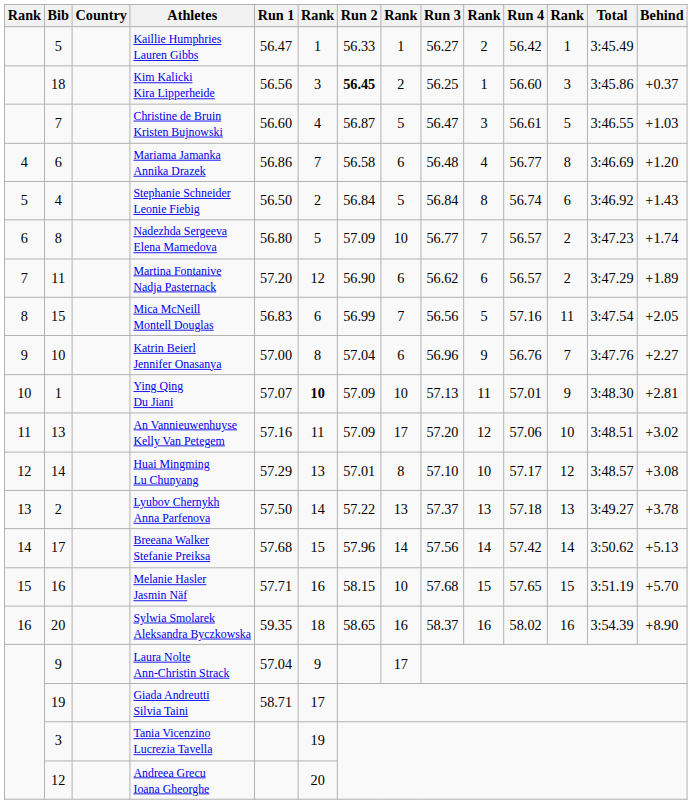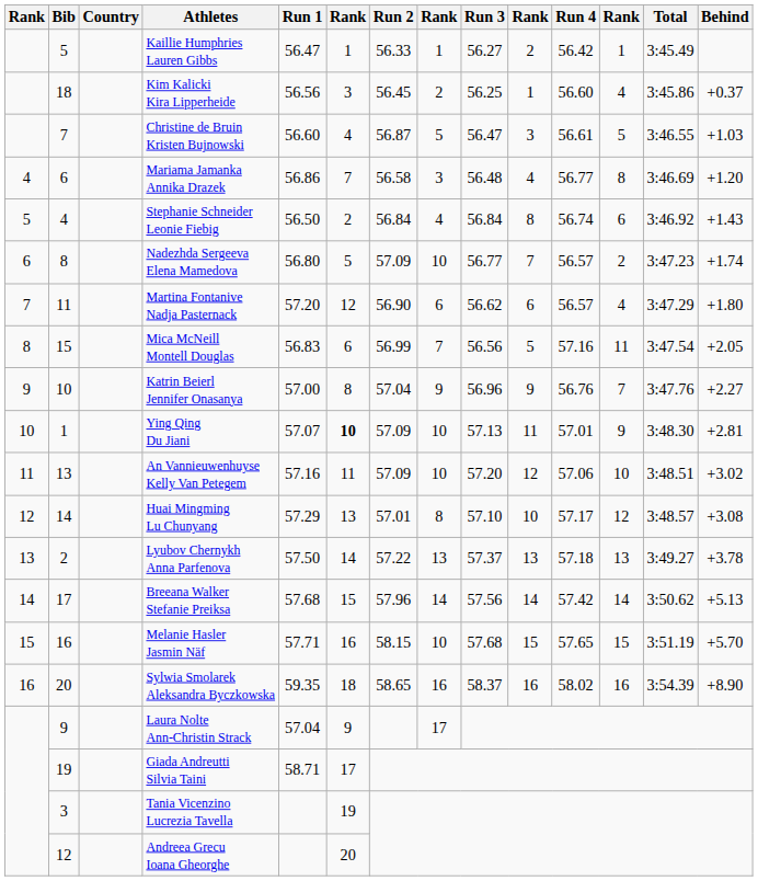 <table class="wikitable sortable" style="text-align:center">
 <tr>
 <th>Rank</th>
 <th>Bib</th>
 <th>Country</th>
 <th>Athletes</th>
 <th>Run 1</th>
 <th>Rank</th>
 <th>Run 2</th>
 <th>Rank</th>
 <th>Run 3</th>
 <th>Rank</th>
 <th>Run 4</th>
 <th>Rank</th>
 <th>Total</th>
 <th>Behind</th>
 </tr>
 <tr>
 <td></td>
 <td>5</td>
 <td align=left></td>
 <td align=left><small><a href='#'>Kaillie Humphries</a><br><a href='#'>Lauren Gibbs</a></small></td>
 <td>56.47</td>
 <td>1</td>
 <td>56.33</td>
 <td>1</td>
 <td>56.27</td>
 <td>2</td>
 <td>56.42</td>
 <td>1</td>
 <td>3:45.49</td>
 <td></td>
 </tr>
 <tr>
 <td></td>
 <td>18</td>
 <td align=left></td>
 <td align=left><small><a href='#'>Kim Kalicki</a><br><a href='#'>Kira Lipperheide</a></small></td>
 <td>56.56</td>
 <td>3</td>
-<td><strong>56.45</strong></td>
+<td>56.45</td>
 <td>2</td>
 <td>56.25</td>
 <td>1</td>
 <td>56.60</td>
-<td>3</td>
+<td>4</td>
 <td>3:45.86</td>
 <td>+0.37</td>
 </tr>
 <tr>
 <td></td>
 <td>7</td>
 <td align=left></td>
 <td align=left><small><a href='#'>Christine de Bruin</a><br><a href='#'>Kristen Bujnowski</a></small></td>
 <td>56.60</td>
 <td>4</td>
 <td>56.87</td>
 <td>5</td>
 <td>56.47</td>
 <td>3</td>
 <td>56.61</td>
 <td>5</td>
 <td>3:46.55</td>
 <td>+1.03</td>
 </tr>
 <tr>
 <td>4</td>
 <td>6</td>
 <td align=left></td>
 <td align=left><small><a href='#'>Mariama Jamanka</a><br><a href='#'>Annika Drazek</a></small></td>
 <td>56.86</td>
 <td>7</td>
 <td>56.58</td>
-<td>6</td>
+<td>3</td>
 <td>56.48</td>
 <td>4</td>
 <td>56.77</td>
 <td>8</td>
 <td>3:46.69</td>
 <td>+1.20</td>
 </tr>
 <tr>
 <td>5</td>
 <td>4</td>
 <td align=left></td>
 <td align=left><small><a href='#'>Stephanie Schneider</a><br><a href='#'>Leonie Fiebig</a></small></td>
 <td>56.50</td>
 <td>2</td>
 <td>56.84</td>
-<td>5</td>
+<td>4</td>
 <td>56.84</td>
 <td>8</td>
 <td>56.74</td>
 <td>6</td>
 <td>3:46.92</td>
 <td>+1.43</td>
 </tr>
 <tr>
 <td>6</td>
 <td>8</td>
 <td align=left></td>
 <td align=left><small><a href='#'>Nadezhda Sergeeva</a><br><a href='#'>Elena Mamedova</a></small></td>
 <td>56.80</td>
 <td>5</td>
 <td>57.09</td>
 <td>10</td>
 <td>56.77</td>
 <td>7</td>
 <td>56.57</td>
 <td>2</td>
 <td>3:47.23</td>
 <td>+1.74</td>
 </tr>
 <tr>
 <td>7</td>
 <td>11</td>
 <td align=left></td>
 <td align=left><small><a href='#'>Martina Fontanive</a><br><a href='#'>Nadja Pasternack</a></small></td>
 <td>57.20</td>
 <td>12</td>
 <td>56.90</td>
 <td>6</td>
 <td>56.62</td>
 <td>6</td>
 <td>56.57</td>
-<td>2</td>
+<td>4</td>
 <td>3:47.29</td>
-<td>+1.89</td>
+<td>+1.80</td>
 </tr>
 <tr>
 <td>8</td>
 <td>15</td>
 <td align=left></td>
 <td align=left><small><a href='#'>Mica McNeill</a><br><a href='#'>Montell Douglas</a></small></td>
 <td>56.83</td>
 <td>6</td>
 <td>56.99</td>
 <td>7</td>
 <td>56.56</td>
 <td>5</td>
 <td>57.16</td>
 <td>11</td>
 <td>3:47.54</td>
 <td>+2.05</td>
 </tr>
 <tr>
 <td>9</td>
 <td>10</td>
 <td align=left></td>
 <td align=left><small><a href='#'>Katrin Beierl</a><br><a href='#'>Jennifer Onasanya</a></small></td>
 <td>57.00</td>
 <td>8</td>
 <td>57.04</td>
-<td>6</td>
+<td>9</td>
 <td>56.96</td>
 <td>9</td>
 <td>56.76</td>
 <td>7</td>
 <td>3:47.76</td>
 <td>+2.27</td>
 </tr>
 <tr>
 <td>10</td>
 <td>1</td>
 <td align=left></td>
 <td align=left><small><a href='#'>Ying Qing</a><br><a href='#'>Du Jiani</a></small></td>
 <td>57.07</td>
 <td><strong>10</strong></td>
 <td>57.09</td>
 <td>10</td>
 <td>57.13</td>
 <td>11</td>
 <td>57.01</td>
 <td>9</td>
 <td>3:48.30</td>
 <td>+2.81</td>
 </tr>
 <tr>
 <td>11</td>
 <td>13</td>
 <td align=left></td>
 <td align=left><small><a href='#'>An Vannieuwenhuyse</a><br><a href='#'>Kelly Van Petegem</a></small></td>
 <td>57.16</td>
 <td>11</td>
 <td>57.09</td>
-<td>17</td>
+<td>10</td>
 <td>57.20</td>
 <td>12</td>
 <td>57.06</td>
 <td>10</td>
 <td>3:48.51</td>
 <td>+3.02</td>
 </tr>
 <tr>
 <td>12</td>
 <td>14</td>
 <td align=left></td>
 <td align=left><small><a href='#'>Huai Mingming</a><br><a href='#'>Lu Chunyang</a></small></td>
 <td>57.29</td>
 <td>13</td>
 <td>57.01</td>
 <td>8</td>
 <td>57.10</td>
 <td>10</td>
 <td>57.17</td>
 <td>12</td>
 <td>3:48.57</td>
 <td>+3.08</td>
 </tr>
 <tr>
 <td>13</td>
 <td>2</td>
 <td align=left></td>
 <td align=left><small><a href='#'>Lyubov Chernykh</a><br><a href='#'>Anna Parfenova</a></small></td>
 <td>57.50</td>
 <td>14</td>
 <td>57.22</td>
 <td>13</td>
 <td>57.37</td>
 <td>13</td>
 <td>57.18</td>
 <td>13</td>
 <td>3:49.27</td>
 <td>+3.78</td>
 </tr>
 <tr>
 <td>14</td>
 <td>17</td>
 <td align=left></td>
 <td align=left><small><a href='#'>Breeana Walker</a><br><a href='#'>Stefanie Preiksa</a></small></td>
 <td>57.68</td>
 <td>15</td>
 <td>57.96</td>
 <td>14</td>
 <td>57.56</td>
 <td>14</td>
 <td>57.42</td>
 <td>14</td>
 <td>3:50.62</td>
 <td>+5.13</td>
 </tr>
 <tr>
 <td>15</td>
 <td>16</td>
 <td align=left></td>
 <td align=left><small><a href='#'>Melanie Hasler</a><br><a href='#'>Jasmin Näf</a></small></td>
 <td>57.71</td>
 <td>16</td>
 <td>58.15</td>
 <td>10</td>
 <td>57.68</td>
 <td>15</td>
 <td>57.65</td>
 <td>15</td>
 <td>3:51.19</td>
 <td>+5.70</td>
 </tr>
 <tr>
 <td>16</td>
 <td>20</td>
 <td align=left></td>
 <td align=left><small><a href='#'>Sylwia Smolarek</a><br><a href='#'>Aleksandra Byczkowska</a></small></td>
 <td>59.35</td>
 <td>18</td>
 <td>58.65</td>
 <td>16</td>
 <td>58.37</td>
 <td>16</td>
 <td>58.02</td>
 <td>16</td>
 <td>3:54.39</td>
 <td>+8.90</td>
 </tr>
 <tr>
 <td rowspan=4></td>
 <td>9</td>
 <td align=left></td>
 <td align=left><small><a href='#'>Laura Nolte</a><br><a href='#'>Ann-Christin Strack</a></small></td>
 <td>57.04</td>
 <td>9</td>
 <td></td>
 <td>17</td>
 <td colspan=8></td>
 </tr>
 <tr>
 <td>19</td>
 <td align=left></td>
 <td align=left><small><a href='#'>Giada Andreutti</a><br><a href='#'>Silvia Taini</a></small></td>
 <td>58.71</td>
 <td>17</td>
 <td colspan=10></td>
 </tr>
 <tr>
 <td>3</td>
 <td align=left></td>
 <td align=left><small><a href='#'>Tania Vicenzino</a><br><a href='#'>Lucrezia Tavella</a></small></td>
 <td></td>
 <td>19</td>
 <td colspan=10 rowspan=2></td>
 </tr>
 <tr>
 <td>12</td>
 <td align=left></td>
 <td align=left><small><a href='#'>Andreea Grecu</a><br><a href='#'>Ioana Gheorghe</a></small></td>
 <td></td>
 <td>20</td>
 </tr>
 </table>
